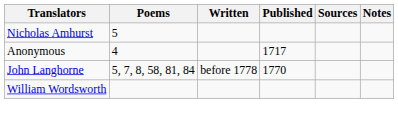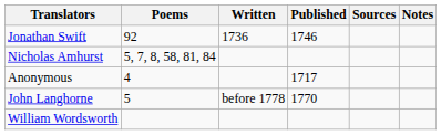 <table class="wikitable">
 <tr>
 <th>Translators</th>
 <th>Poems</th>
 <th>Written</th>
 <th>Published</th>
 <th>Sources</th>
 <th>Notes</th>
 </tr>
 <tr>
+<td><a href='#'>Jonathan Swift</a></td>
+<td>92</td>
+<td>1736</td>
+<td>1746</td>
+<td></td>
+<td></td>
+</tr>
+<tr>
 <td><a href='#'>Nicholas Amhurst</a></td>
-<td>5</td>
+<td>5, 7, 8, 58, 81, 84</td>
 <td></td>
 <td></td>
 <td></td>
 <td></td>
 </tr>
 <tr>
 <td>Anonymous</td>
 <td>4</td>
 <td></td>
 <td>1717</td>
 <td></td>
 <td></td>
 </tr>
 <tr>
 <td><a href='#'>John Langhorne</a></td>
-<td>5, 7, 8, 58, 81, 84</td>
+<td>5</td>
 <td>before 1778</td>
 <td>1770</td>
 <td></td>
 <td></td>
 </tr>
 <tr>
 <td><a href='#'>William Wordsworth</a></td>
 <td></td>
 <td></td>
 <td></td>
 <td></td>
 <td></td>
 </tr>
 </table>
